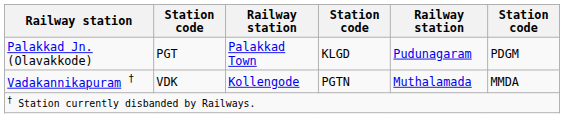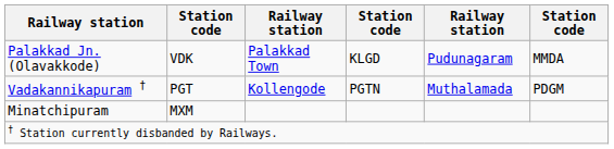 <table class="wikitable sortable">
 <tr>
 <th>Railway station</th>
 <th>Station code</th>
 <th>Railway station</th>
 <th>Station code</th>
 <th>Railway station</th>
 <th>Station code</th>
 </tr>
 <tr>
 <td><a href='#'>Palakkad Jn.</a> (Olavakkode)</td>
-<td>PGT</td>
+<td>VDK</td>
 <td><a href='#'>Palakkad Town</a></td>
 <td>KLGD</td>
 <td><a href='#'>Pudunagaram</a></td>
+<td>MMDA</td>
+</tr>
+<tr>
+<td><a href='#'>Vadakannikapuram</a> <sup>†</sup></td>
+<td>PGT</td>
+<td><a href='#'>Kollengode</a></td>
+<td>PGTN</td>
+<td><a href='#'>Muthalamada</a></td>
 <td>PDGM</td>
 </tr>
 <tr>
-<td><a href='#'>Vadakannikapuram</a> <sup>†</sup></td>
-<td>VDK</td>
-<td><a href='#'>Kollengode</a></td>
-<td>PGTN</td>
-<td><a href='#'>Muthalamada</a></td>
-<td>MMDA</td>
+<td>Minatchipuram</td>
+<td>MXM</td>
+<td></td>
+<td></td>
+<td></td>
+<td></td>
 </tr>
 <tr>
 <td colspan=6><small><sup>†</sup> Station currently disbanded by Railways.</small></td>
 </tr>
 </table>
